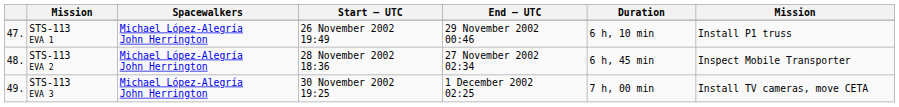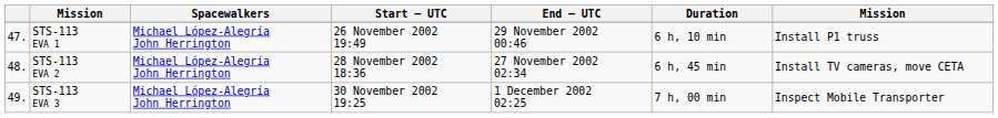 <table class="wikitable">
 <tr style="background:#efefef;">
 <th width="2.5%"></th>
 <th width="10%"><strong>Mission</strong></th>
 <th width="20%"><strong>Spacewalkers</strong></th>
 <th width="16%"><strong>Start – UTC</strong></th>
 <th width="16%"><strong>End – UTC</strong></th>
 <th width="12%"><strong>Duration</strong></th>
 <th width="22%"><strong>Mission</strong></th>
 </tr>
 <tr>
 </tr>
 <tr>
 <td>47.</td>
 <td>STS-113<br><small>EVA 1</small></td>
 <td><a href='#'>Michael López-Alegría</a><br><a href='#'>John Herrington</a></td>
 <td>26 November 2002<br> 19:49</td>
 <td>29 November 2002<br> 00:46</td>
 <td>6 h, 10 min</td>
 <td>Install P1 truss</td>
 </tr>
 <tr>
 <td>48.</td>
 <td>STS-113<br><small>EVA 2</small></td>
 <td><a href='#'>Michael López-Alegría</a><br><a href='#'>John Herrington</a></td>
 <td>28 November 2002<br> 18:36</td>
 <td>27 November 2002<br> 02:34</td>
 <td>6 h, 45 min</td>
-<td>Inspect Mobile Transporter</td>
+<td>Install TV cameras, move CETA</td>
 </tr>
 <tr>
 <td>49.</td>
 <td>STS-113<br><small>EVA 3</small></td>
 <td><a href='#'>Michael López-Alegría</a><br><a href='#'>John Herrington</a></td>
 <td>30 November 2002<br> 19:25</td>
 <td>1 December 2002<br> 02:25</td>
 <td>7 h, 00 min</td>
-<td>Install TV cameras, move CETA</td>
+<td>Inspect Mobile Transporter</td>
 </tr>
 </table>
